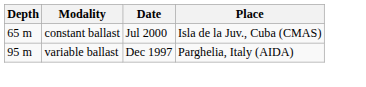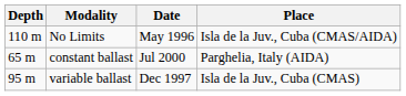 <table class="wikitable">
 <tr>
 <th>Depth</th>
 <th>Modality</th>
 <th>Date</th>
 <th>Place</th>
 </tr>
 <tr>
+<td>110 m</td>
+<td>No Limits</td>
+<td>May 1996</td>
+<td>Isla de la Juv., Cuba (CMAS/AIDA)</td>
+</tr>
+<tr>
 <td>65 m</td>
 <td>constant ballast</td>
 <td>Jul 2000</td>
-<td>Isla de la Juv., Cuba (CMAS)</td>
+<td>Parghelia, Italy (AIDA)</td>
 </tr>
 <tr>
 <td>95 m</td>
 <td>variable ballast</td>
 <td>Dec 1997</td>
-<td>Parghelia, Italy (AIDA)</td>
+<td>Isla de la Juv., Cuba (CMAS)</td>
 </tr>
 </table>
